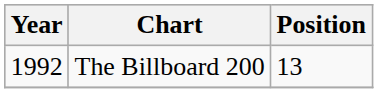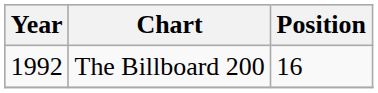 <table class="wikitable">
 <tr>
 <th align="left">Year</th>
 <th align="left">Chart</th>
 <th align="left">Position</th>
 </tr>
 <tr>
 <td align="left">1992</td>
 <td align="left">The Billboard 200</td>
-<td align="left">13</td>
+<td align="left">16</td>
 </tr>
 <tr>
 </tr>
 </table>
